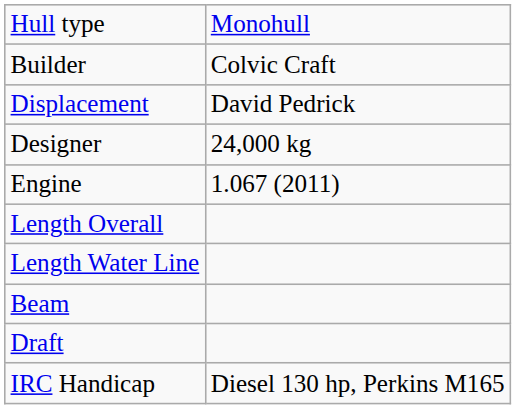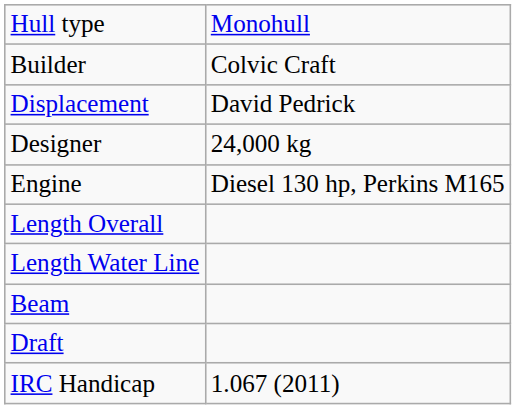 <table class="wikitable floatright">
 <tr>
 <td><a href='#'>Hull</a> type</td>
 <td><a href='#'>Monohull</a></td>
 </tr>
 <tr>
 <td>Builder</td>
 <td>Colvic Craft</td>
 </tr>
 <tr>
 <td><a href='#'>Displacement</a></td>
 <td>David Pedrick</td>
 </tr>
 <tr>
 <td>Designer</td>
 <td>24,000 kg</td>
 </tr>
 <tr>
 <td>Engine</td>
-<td>1.067 (2011)</td>
+<td>Diesel 130 hp, Perkins M165</td>
 </tr>
 <tr>
 <td><a href='#'>Length Overall</a></td>
 <td></td>
 </tr>
 <tr>
 <td><a href='#'>Length Water Line</a></td>
 <td></td>
 </tr>
 <tr>
 <td><a href='#'>Beam</a></td>
 <td></td>
 </tr>
 <tr>
 <td><a href='#'>Draft</a></td>
 <td></td>
 </tr>
 <tr>
 <td><a href='#'>IRC</a> Handicap</td>
-<td>Diesel 130 hp, Perkins M165</td>
+<td>1.067 (2011)</td>
 </tr>
 </table>
